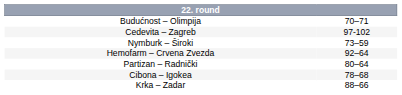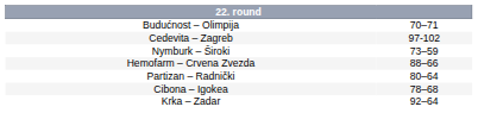 <table border=0 cellspacing=0 cellpadding=1em style="font-size: 85%; border-collapse: collapse;" width=100%>
 <tr>
 <td colspan=5 bgcolor=#98A1B2 style="border:1px solid #7A8392; text-align:center; color:#FFFFFF;"><strong>22. round</strong></td>
 </tr>
 <tr align=center bgcolor=#FFFFFF>
 <td>Budućnost – Olimpija</td>
 <td>70–71</td>
 </tr>
 <tr align=center bgcolor=#f5f5f5>
 <td>Cedevita – Zagreb</td>
 <td>97-102</td>
 </tr>
 <tr align=center bgcolor=#FFFFFF>
 <td>Nymburk – Široki</td>
 <td>73–59</td>
 </tr>
 <tr align=center bgcolor=#f5f5f5>
 <td>Hemofarm – Crvena Zvezda</td>
-<td>92–64</td>
+<td>88–66</td>
 </tr>
 <tr align=center bgcolor=#FFFFFF>
 <td>Partizan – Radnički</td>
 <td>80–64</td>
 </tr>
 <tr align=center bgcolor=#f5f5f5>
 <td>Cibona – Igokea</td>
 <td>78–68</td>
 </tr>
 <tr align=center bgcolor=#FFFFFF>
 <td>Krka – Zadar</td>
-<td>88–66</td>
+<td>92–64</td>
 </tr>
 </table>
